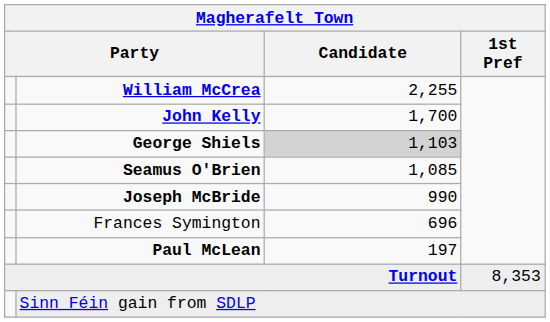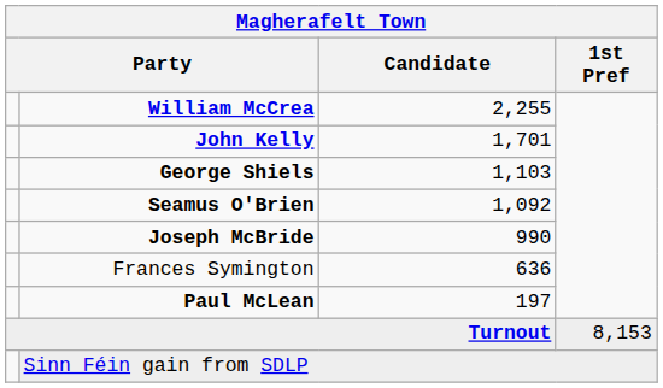 <table class="wikitable">
 <tr>
 <th colspan="4" align="center"><a href='#'>Magherafelt Town</a></th>
 </tr>
 <tr>
 <th colspan="2" align="center" width=200>Party</th>
 <th width=150>Candidate</th>
 <th width=60>1st Pref</th>
 </tr>
 <tr>
 <td></td>
 <td align="right"><strong><a href='#'>William McCrea</a></strong></td>
 <td align="right">2,255</td>
 </tr>
 <tr>
 <td></td>
 <td align="right"><strong><a href='#'>John Kelly</a></strong></td>
-<td align="right">1,700</td>
+<td align="right">1,701</td>
 </tr>
 <tr>
 <td></td>
 <td align="right"><strong>George Shiels</strong></td>
-<td align="right" style="background: lightgrey;">1,103</td>
+<td align="right">1,103</td>
 </tr>
 <tr>
 <td></td>
 <td align="right"><strong>Seamus O'Brien</strong></td>
-<td align="right">1,085</td>
+<td align="right">1,092</td>
 </tr>
 <tr>
 <td></td>
 <td align="right"><strong>Joseph McBride</strong></td>
 <td align="right">990</td>
 </tr>
 <tr>
 <td></td>
 <td align="right">Frances Symington</td>
-<td align="right">696</td>
+<td align="right">636</td>
 </tr>
 <tr>
 <td></td>
 <td align="right"><strong>Paul McLean</strong></td>
 <td align="right">197</td>
 </tr>
 <tr bgcolor="EEEEEE">
 <td colspan=3 align="right"><strong><a href='#'>Turnout</a></strong></td>
-<td align="right">8,353</td>
+<td align="right">8,153</td>
 </tr>
 <tr>
 <td bgcolor=></td>
 <td colspan=3 bgcolor="EEEEEE"><a href='#'>Sinn Féin</a> gain from <a href='#'>SDLP</a></td>
 </tr>
 </table>
